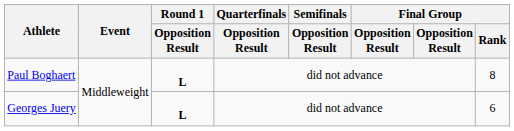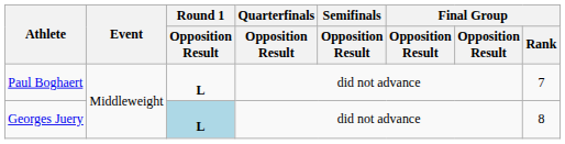 <table class=wikitable style="font-size:85%">
 <tr>
 <th rowspan=2>Athlete</th>
 <th rowspan=2>Event</th>
 <th>Round 1</th>
 <th>Quarterfinals</th>
 <th>Semifinals</th>
 <th colspan=3>Final Group</th>
 </tr>
 <tr>
 <th>Opposition<br>Result</th>
 <th>Opposition<br>Result</th>
 <th>Opposition<br>Result</th>
 <th>Opposition<br>Result</th>
 <th>Opposition<br>Result</th>
 <th>Rank</th>
 </tr>
 <tr>
 <td><a href='#'>Paul Boghaert</a></td>
 <td rowspan=2>Middleweight</td>
 <td align=center><br><strong>L</strong></td>
 <td align=center colspan=4>did not advance</td>
-<td align=center>8</td>
+<td align=center>7</td>
 </tr>
 <tr>
 <td><a href='#'>Georges Juery</a></td>
-<td align=center><br><strong>L</strong></td>
+<td align=center style="background: lightblue;"><br><strong>L</strong></td>
 <td align=center colspan=4>did not advance</td>
-<td align=center>6</td>
+<td align=center>8</td>
 </tr>
 </table>
